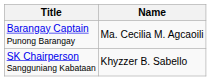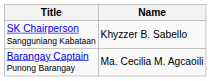 <table class="wikitable">
 <tr>
 <th>Title</th>
 <th>Name</th>
 </tr>
 <tr>
+<td><a href='#'>SK Chairperson</a><br><small>Sangguniang Kabataan</small></td>
+<td>Khyzzer B. Sabello</td>
+</tr>
+<tr>
 <td><a href='#'>Barangay Captain</a><br><small>Punong Barangay</small></td>
 <td>Ma. Cecilia M. Agcaoili </td>
 </tr>
-<tr>
-<td><a href='#'>SK Chairperson</a><br><small>Sangguniang Kabataan</small></td>
-<td>Khyzzer B. Sabello</td>
-</tr>
 </table>
